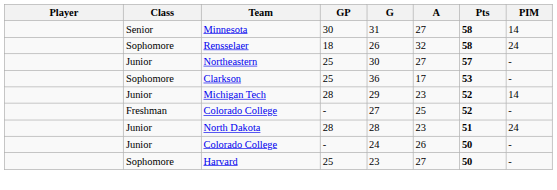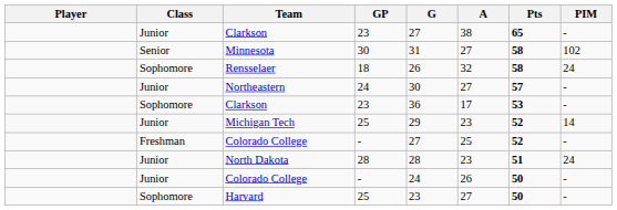 <table class="wikitable sortable">
 <tr>
 <th style="width: 11em;">Player</th>
 <th style="width: 7em;">Class</th>
 <th style="width: 11em;">Team</th>
 <th style="width: 4em;">GP</th>
 <th style="width: 4em;">G</th>
 <th style="width: 4em;">A</th>
 <th style="width: 4em;">Pts</th>
 <th style="width: 4em;">PIM</th>
 </tr>
 <tr>
 <td></td>
+<td>Junior</td>
+<td><a href='#'>Clarkson</a></td>
+<td>23</td>
+<td>27</td>
+<td>38</td>
+<td><strong>65</strong></td>
+<td>-</td>
+</tr>
+<tr>
+<td></td>
 <td>Senior</td>
 <td><a href='#'>Minnesota</a></td>
 <td>30</td>
 <td>31</td>
 <td>27</td>
 <td><strong>58</strong></td>
-<td>14</td>
+<td>102</td>
 </tr>
 <tr>
 <td></td>
 <td>Sophomore</td>
 <td><a href='#'>Rensselaer</a></td>
 <td>18</td>
 <td>26</td>
 <td>32</td>
 <td><strong>58</strong></td>
 <td>24</td>
 </tr>
 <tr>
 <td></td>
 <td>Junior</td>
 <td><a href='#'>Northeastern</a></td>
-<td>25</td>
+<td>24</td>
 <td>30</td>
 <td>27</td>
 <td><strong>57</strong></td>
 <td>-</td>
 </tr>
 <tr>
 <td></td>
 <td>Sophomore</td>
 <td><a href='#'>Clarkson</a></td>
-<td>25</td>
+<td>23</td>
 <td>36</td>
 <td>17</td>
 <td><strong>53</strong></td>
 <td>-</td>
 </tr>
 <tr>
 <td></td>
 <td>Junior</td>
 <td><a href='#'>Michigan Tech</a></td>
-<td>28</td>
+<td>25</td>
 <td>29</td>
 <td>23</td>
 <td><strong>52</strong></td>
 <td>14</td>
 </tr>
 <tr>
 <td></td>
 <td>Freshman</td>
 <td><a href='#'>Colorado College</a></td>
 <td>-</td>
 <td>27</td>
 <td>25</td>
 <td><strong>52</strong></td>
 <td>-</td>
 </tr>
 <tr>
 <td></td>
 <td>Junior</td>
 <td><a href='#'>North Dakota</a></td>
 <td>28</td>
 <td>28</td>
 <td>23</td>
 <td><strong>51</strong></td>
 <td>24</td>
 </tr>
 <tr>
 <td></td>
 <td>Junior</td>
 <td><a href='#'>Colorado College</a></td>
 <td>-</td>
 <td>24</td>
 <td>26</td>
 <td><strong>50</strong></td>
 <td>-</td>
 </tr>
 <tr>
 <td></td>
 <td>Sophomore</td>
 <td><a href='#'>Harvard</a></td>
 <td>25</td>
 <td>23</td>
 <td>27</td>
 <td><strong>50</strong></td>
 <td>-</td>
 </tr>
 </table>
